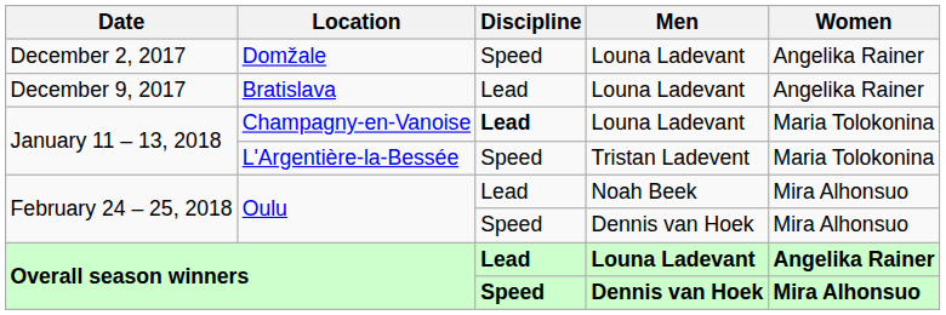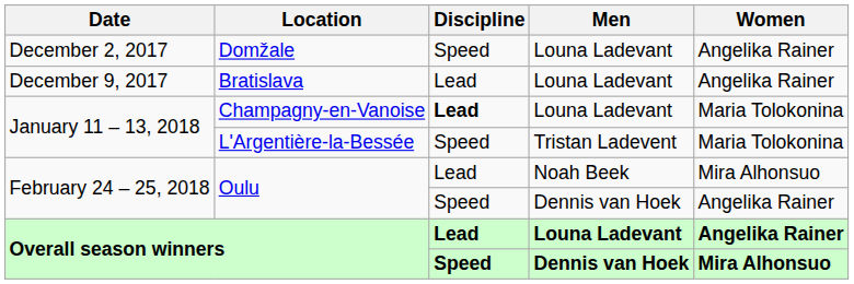 <table class="wikitable">
 <tr>
 <th>Date</th>
 <th>Location</th>
 <th>Discipline</th>
 <th>Men</th>
 <th>Women</th>
 </tr>
 <tr>
 <td>December 2, 2017</td>
 <td> <a href='#'>Domžale</a></td>
 <td>Speed</td>
 <td> Louna Ladevant</td>
 <td> Angelika Rainer</td>
 </tr>
 <tr>
 <td>December 9, 2017</td>
 <td> <a href='#'>Bratislava</a></td>
 <td>Lead</td>
 <td> Louna Ladevant</td>
 <td> Angelika Rainer</td>
 </tr>
 <tr>
 <td rowspan="2">January 11 – 13, 2018</td>
 <td> <a href='#'>Champagny-en-Vanoise</a></td>
 <td><strong>Lead</strong></td>
 <td> Louna Ladevant</td>
 <td> Maria Tolokonina</td>
 </tr>
 <tr>
 <td> <a href='#'>L'Argentière-la-Bessée</a></td>
 <td>Speed</td>
 <td> Tristan Ladevent</td>
 <td> Maria Tolokonina</td>
 </tr>
 <tr>
 <td rowspan="2">February 24 – 25, 2018</td>
 <td rowspan="2"> <a href='#'>Oulu</a></td>
 <td>Lead</td>
 <td> Noah Beek</td>
 <td> Mira Alhonsuo</td>
 </tr>
 <tr>
 <td>Speed</td>
 <td> Dennis van Hoek</td>
-<td> Mira Alhonsuo</td>
+<td> Angelika Rainer</td>
 </tr>
 <tr bgcolor="ccffcc">
 <td colspan="2" rowspan="2"><strong>Overall season winners</strong></td>
 <td><strong>Lead</strong></td>
 <td><strong> Louna Ladevant</strong></td>
 <td><strong> Angelika Rainer</strong></td>
 </tr>
 <tr bgcolor="ccffcc">
 <td><strong>Speed</strong></td>
 <td><strong> Dennis van Hoek</strong></td>
 <td><strong> Mira Alhonsuo</strong></td>
 </tr>
 </table>
